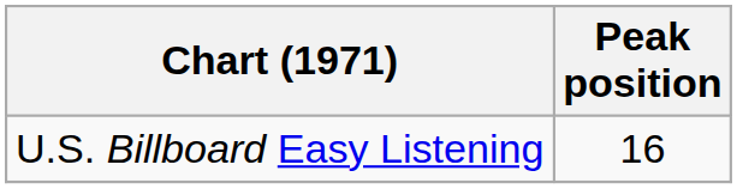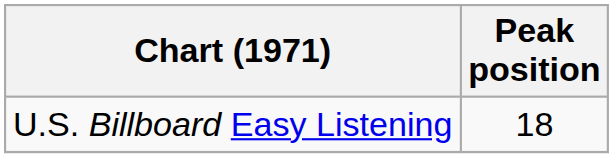 <table class="wikitable">
 <tr>
 <th align="left">Chart (1971)</th>
 <th align="left">Peak<br>position</th>
 </tr>
 <tr>
 <td>U.S. <em>Billboard</em> <a href='#'>Easy Listening</a></td>
-<td style="text-align:center;">16</td>
+<td style="text-align:center;">18</td>
 </tr>
 <tr>
 </tr>
 </table>
